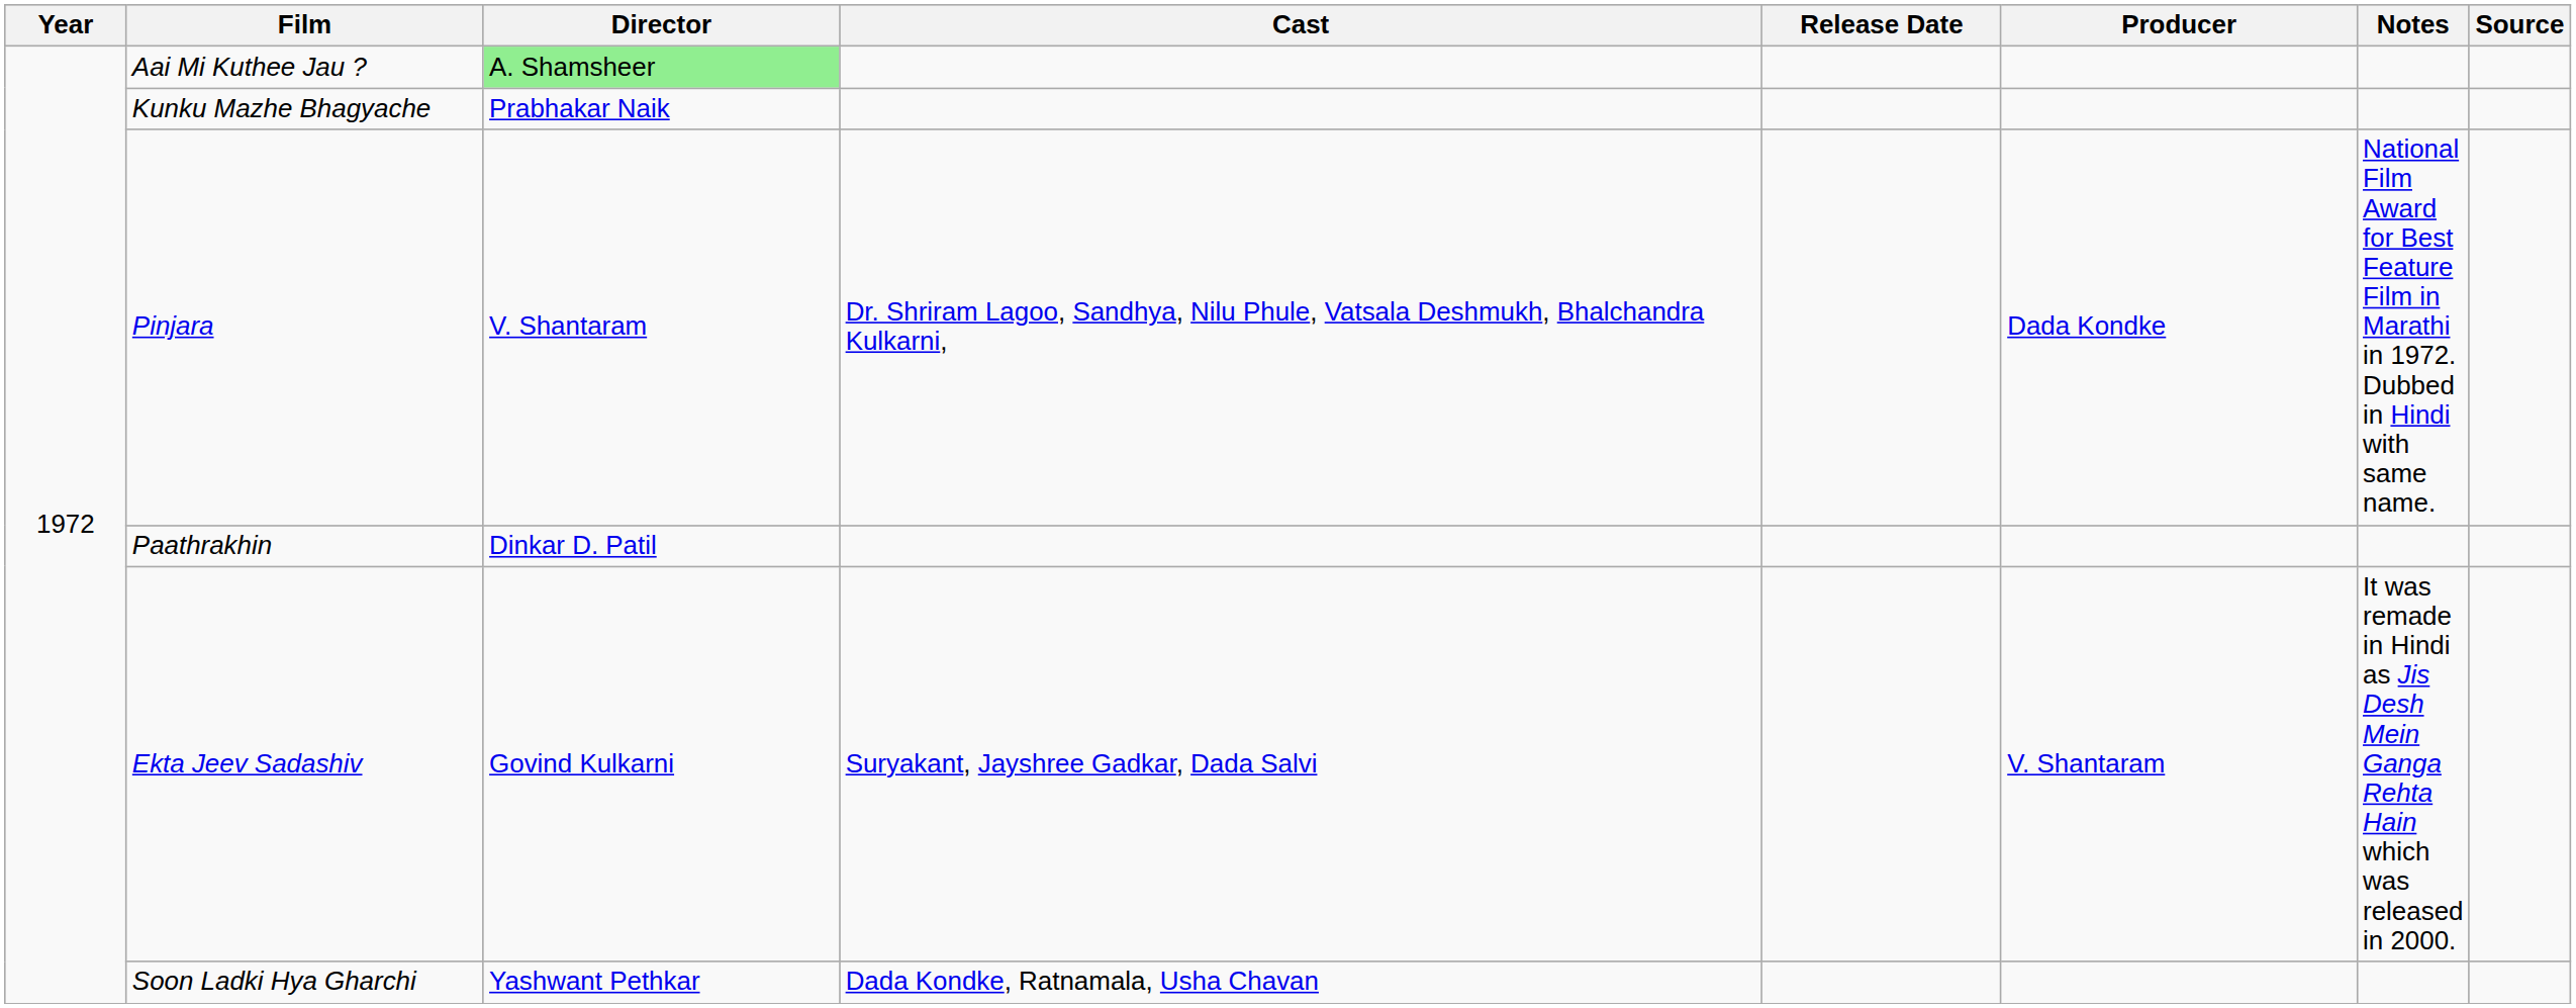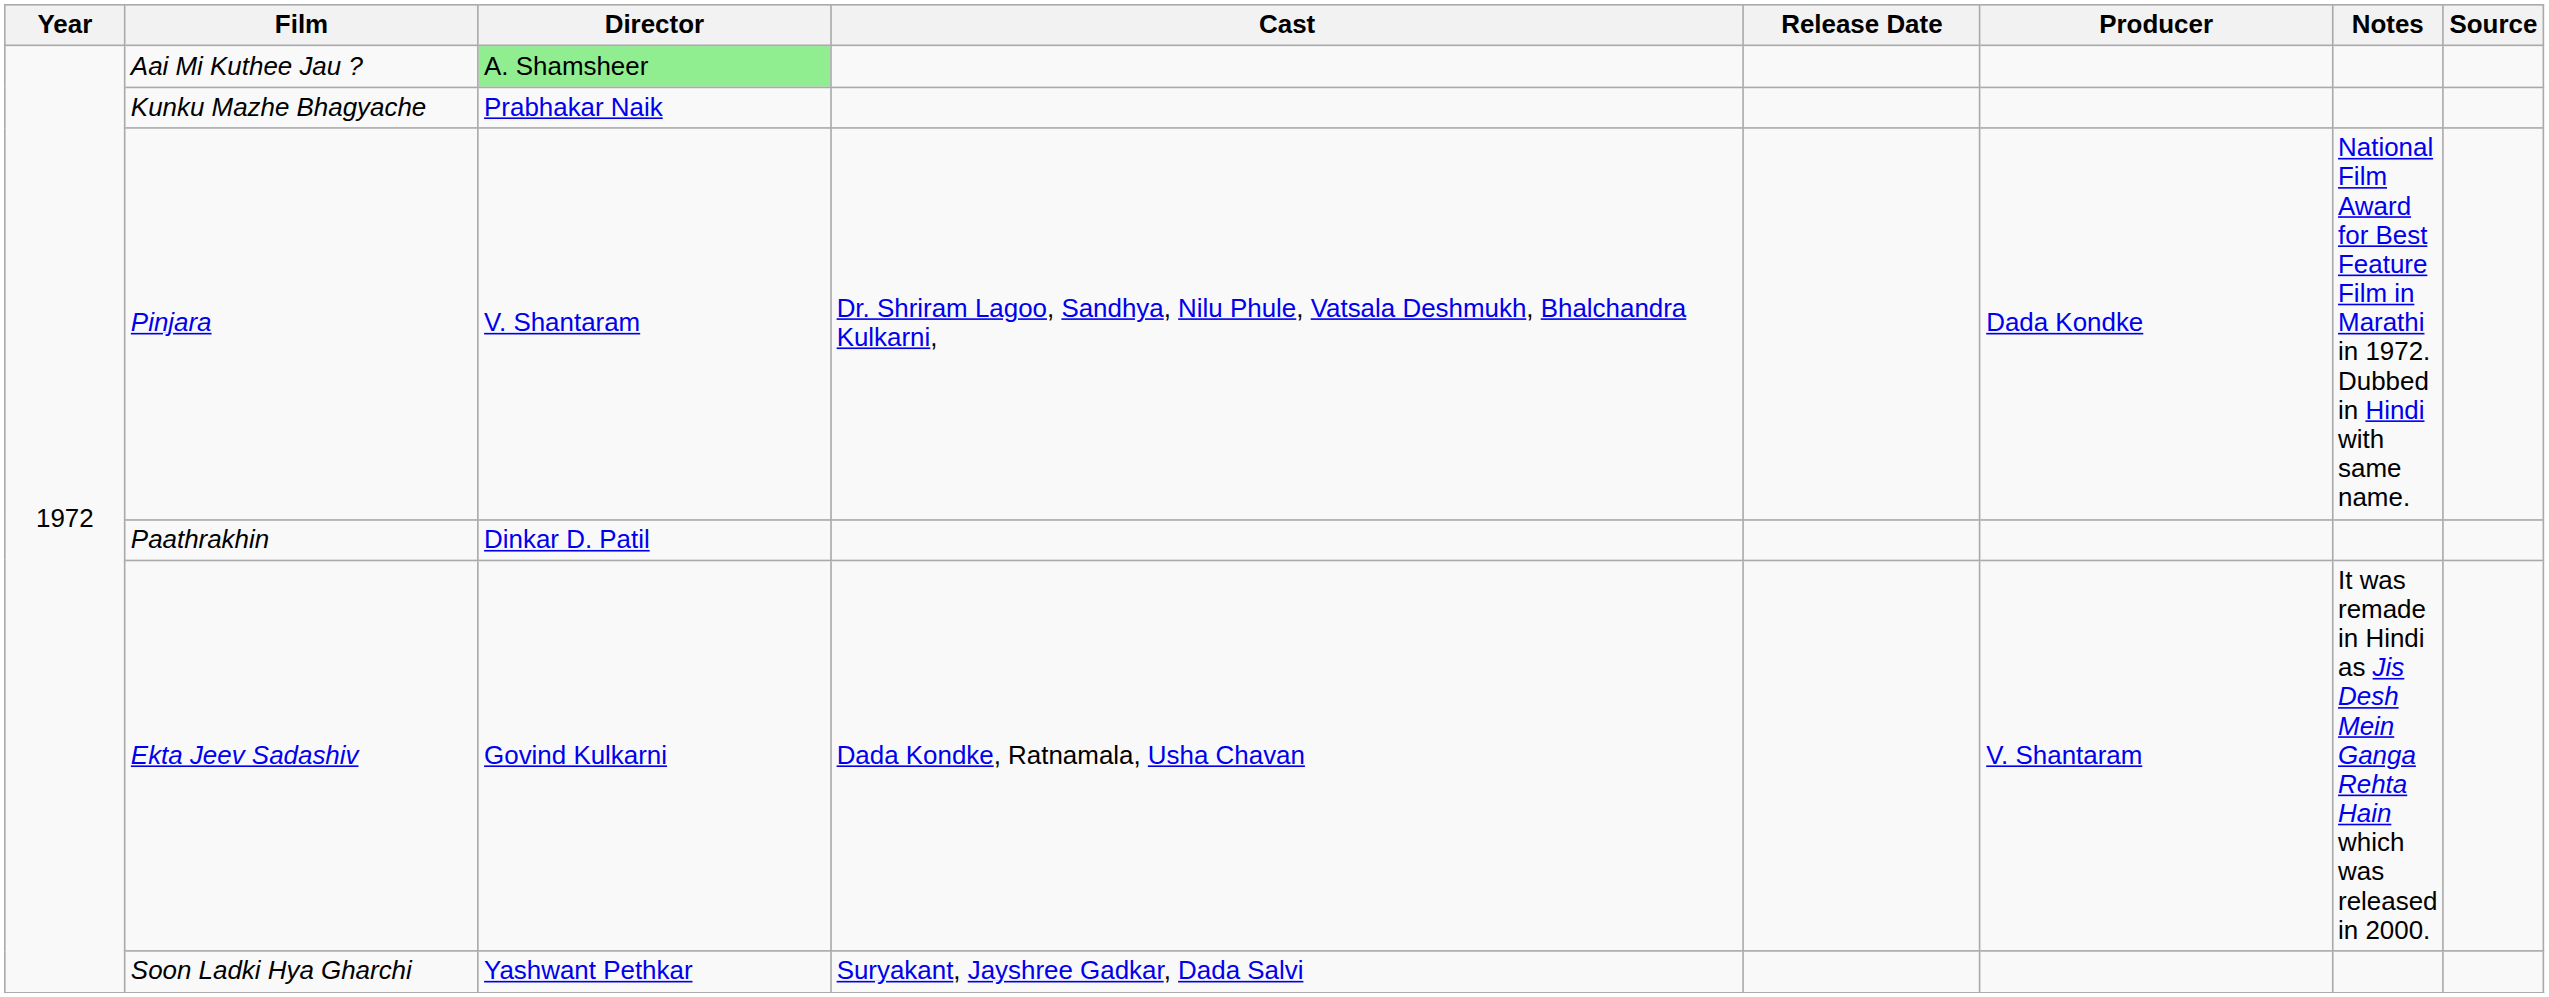 <table class ="wikitable sortable collapsible">
 <tr>
 <th style="width: 05%;">Year</th>
 <th style="width: 15%;">Film</th>
 <th style="width: 15%;">Director</th>
 <th style="width: 40%;" class="unsortable">Cast</th>
 <th style="width: 10%;">Release Date</th>
 <th style="width: 15%;" class="unsortable">Producer</th>
 <th style="width: 15%;" class="unsortable">Notes</th>
 <th style="width: 15%;" class="unsortable">Source</th>
 </tr>
 <tr>
 <td rowspan=6 align="center">1972</td>
 <td><em>Aai Mi Kuthee Jau ?</em></td>
 <td style="background: lightgreen;">A. Shamsheer</td>
 <td></td>
 <td></td>
 <td></td>
 <td></td>
 <td></td>
 </tr>
 <tr>
 <td><em>Kunku Mazhe Bhagyache</em></td>
 <td><a href='#'>Prabhakar Naik</a></td>
 <td></td>
 <td></td>
 <td></td>
 <td></td>
 <td></td>
 </tr>
 <tr>
 <td><em><a href='#'>Pinjara</a></em></td>
 <td><a href='#'>V. Shantaram</a></td>
 <td><a href='#'>Dr. Shriram Lagoo</a>, <a href='#'>Sandhya</a>, <a href='#'>Nilu Phule</a>, <a href='#'>Vatsala Deshmukh</a>, <a href='#'>Bhalchandra Kulkarni</a>,</td>
 <td></td>
 <td><a href='#'>Dada Kondke</a></td>
 <td><a href='#'>National Film Award for Best Feature Film in Marathi</a> in 1972. Dubbed in <a href='#'>Hindi</a> with same name.</td>
 <td></td>
 </tr>
 <tr>
 <td><em>Paathrakhin</em></td>
 <td><a href='#'>Dinkar D. Patil</a></td>
 <td></td>
 <td></td>
 <td></td>
 <td></td>
 <td></td>
 </tr>
 <tr>
 <td><em><a href='#'>Ekta Jeev Sadashiv</a></em></td>
 <td><a href='#'>Govind Kulkarni</a></td>
-<td><a href='#'>Suryakant</a>, <a href='#'>Jayshree Gadkar</a>, <a href='#'>Dada Salvi</a></td>
+<td><a href='#'>Dada Kondke</a>, Ratnamala, <a href='#'>Usha Chavan</a></td>
 <td></td>
 <td><a href='#'>V. Shantaram</a></td>
 <td>It was remade in Hindi as <em><a href='#'>Jis Desh Mein Ganga Rehta Hain</a></em> which was released in 2000.</td>
 <td></td>
 </tr>
 <tr>
 <td><em>Soon Ladki Hya Gharchi</em></td>
 <td><a href='#'>Yashwant Pethkar</a></td>
-<td><a href='#'>Dada Kondke</a>, Ratnamala, <a href='#'>Usha Chavan</a></td>
+<td><a href='#'>Suryakant</a>, <a href='#'>Jayshree Gadkar</a>, <a href='#'>Dada Salvi</a></td>
 <td></td>
 <td></td>
 <td></td>
 <td></td>
 </tr>
 <tr>
 </tr>
 </table>
